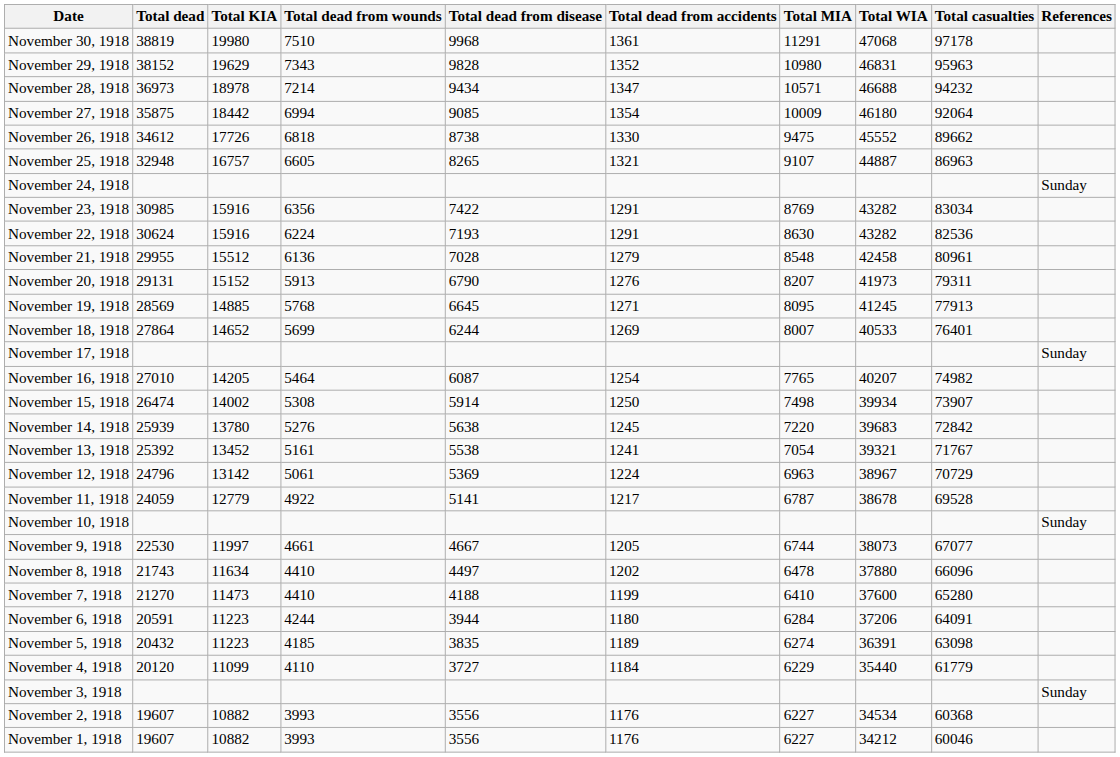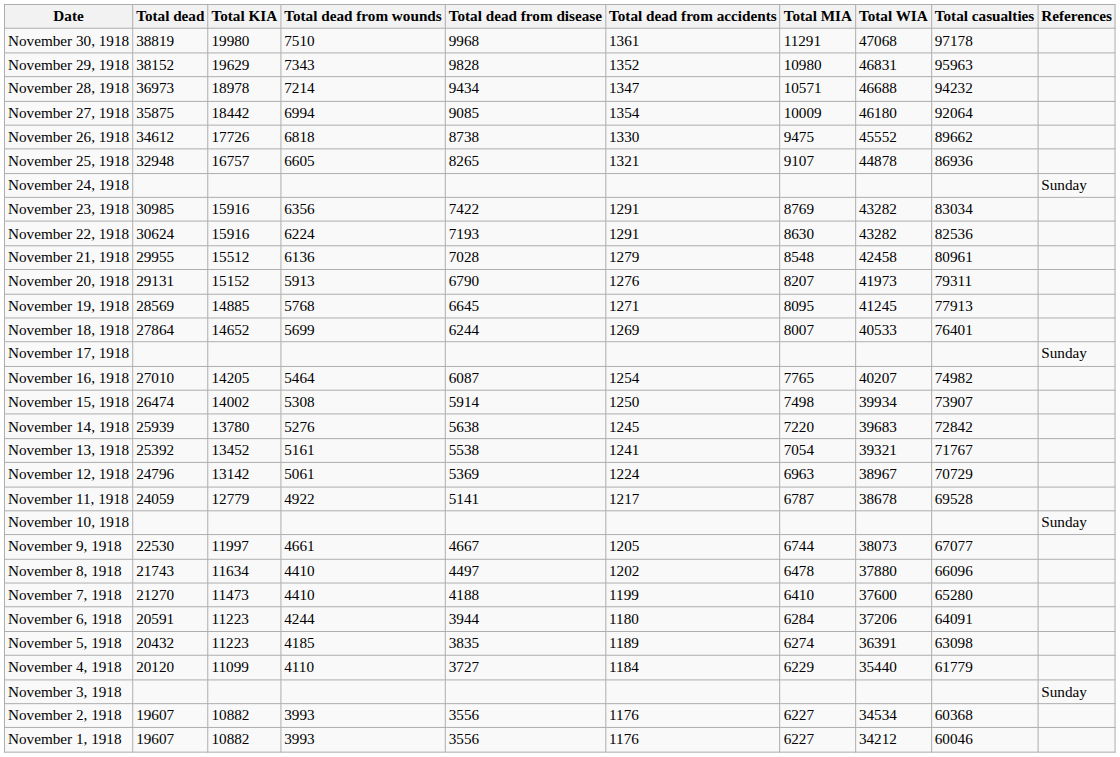 <table role="presentation" class="wikitable mw-collapsible">
 <tr>
 <th>Date</th>
 <th>Total dead</th>
 <th>Total KIA</th>
 <th>Total dead from wounds</th>
 <th>Total dead from disease</th>
 <th>Total dead from accidents</th>
 <th>Total MIA</th>
 <th>Total WIA</th>
 <th>Total casualties</th>
 <th>References</th>
 </tr>
 <tr>
 <td>November 30, 1918</td>
 <td>38819</td>
 <td>19980</td>
 <td>7510</td>
 <td>9968</td>
 <td>1361</td>
 <td>11291</td>
 <td>47068</td>
 <td>97178</td>
 <td></td>
 </tr>
 <tr>
 <td>November 29, 1918</td>
 <td>38152</td>
 <td>19629</td>
 <td>7343</td>
 <td>9828</td>
 <td>1352</td>
 <td>10980</td>
 <td>46831</td>
 <td>95963</td>
 <td></td>
 </tr>
 <tr>
 <td>November 28, 1918</td>
 <td>36973</td>
 <td>18978</td>
 <td>7214</td>
 <td>9434</td>
 <td>1347</td>
 <td>10571</td>
 <td>46688</td>
 <td>94232</td>
 <td></td>
 </tr>
 <tr>
 <td>November 27, 1918</td>
 <td>35875</td>
 <td>18442</td>
 <td>6994</td>
 <td>9085</td>
 <td>1354</td>
 <td>10009</td>
 <td>46180</td>
 <td>92064</td>
 <td></td>
 </tr>
 <tr>
 <td>November 26, 1918</td>
 <td>34612</td>
 <td>17726</td>
 <td>6818</td>
 <td>8738</td>
 <td>1330</td>
 <td>9475</td>
 <td>45552</td>
 <td>89662</td>
 <td></td>
 </tr>
 <tr>
 <td>November 25, 1918</td>
 <td>32948</td>
 <td>16757</td>
 <td>6605</td>
 <td>8265</td>
 <td>1321</td>
 <td>9107</td>
-<td>44887</td>
-<td>86963</td>
+<td>44878</td>
+<td>86936</td>
 <td></td>
 </tr>
 <tr>
 <td>November 24, 1918</td>
 <td></td>
 <td></td>
 <td></td>
 <td></td>
 <td></td>
 <td></td>
 <td></td>
 <td></td>
 <td>Sunday</td>
 </tr>
 <tr>
 <td>November 23, 1918</td>
 <td>30985</td>
 <td>15916</td>
 <td>6356</td>
 <td>7422</td>
 <td>1291</td>
 <td>8769</td>
 <td>43282</td>
 <td>83034</td>
 <td></td>
 </tr>
 <tr>
 <td>November 22, 1918</td>
 <td>30624</td>
 <td>15916</td>
 <td>6224</td>
 <td>7193</td>
 <td>1291</td>
 <td>8630</td>
 <td>43282</td>
 <td>82536</td>
 <td></td>
 </tr>
 <tr>
 <td>November 21, 1918</td>
 <td>29955</td>
 <td>15512</td>
 <td>6136</td>
 <td>7028</td>
 <td>1279</td>
 <td>8548</td>
 <td>42458</td>
 <td>80961</td>
 <td></td>
 </tr>
 <tr>
 <td>November 20, 1918</td>
 <td>29131</td>
 <td>15152</td>
 <td>5913</td>
 <td>6790</td>
 <td>1276</td>
 <td>8207</td>
 <td>41973</td>
 <td>79311</td>
 <td></td>
 </tr>
 <tr>
 <td>November 19, 1918</td>
 <td>28569</td>
 <td>14885</td>
 <td>5768</td>
 <td>6645</td>
 <td>1271</td>
 <td>8095</td>
 <td>41245</td>
 <td>77913</td>
 <td></td>
 </tr>
 <tr>
 <td>November 18, 1918</td>
 <td>27864</td>
 <td>14652</td>
 <td>5699</td>
 <td>6244</td>
 <td>1269</td>
 <td>8007</td>
 <td>40533</td>
 <td>76401</td>
 <td></td>
 </tr>
 <tr>
 <td>November 17, 1918</td>
 <td></td>
 <td></td>
 <td></td>
 <td></td>
 <td></td>
 <td></td>
 <td></td>
 <td></td>
 <td>Sunday</td>
 </tr>
 <tr>
 <td>November 16, 1918</td>
 <td>27010</td>
 <td>14205</td>
 <td>5464</td>
 <td>6087</td>
 <td>1254</td>
 <td>7765</td>
 <td>40207</td>
 <td>74982</td>
 <td></td>
 </tr>
 <tr>
 <td>November 15, 1918</td>
 <td>26474</td>
 <td>14002</td>
 <td>5308</td>
 <td>5914</td>
 <td>1250</td>
 <td>7498</td>
 <td>39934</td>
 <td>73907</td>
 <td></td>
 </tr>
 <tr>
 <td>November 14, 1918</td>
 <td>25939</td>
 <td>13780</td>
 <td>5276</td>
 <td>5638</td>
 <td>1245</td>
 <td>7220</td>
 <td>39683</td>
 <td>72842</td>
 <td></td>
 </tr>
 <tr>
 <td>November 13, 1918</td>
 <td>25392</td>
 <td>13452</td>
 <td>5161</td>
 <td>5538</td>
 <td>1241</td>
 <td>7054</td>
 <td>39321</td>
 <td>71767</td>
 <td></td>
 </tr>
 <tr>
 <td>November 12, 1918</td>
 <td>24796</td>
 <td>13142</td>
 <td>5061</td>
 <td>5369</td>
 <td>1224</td>
 <td>6963</td>
 <td>38967</td>
 <td>70729</td>
 <td></td>
 </tr>
 <tr>
 <td>November 11, 1918</td>
 <td>24059</td>
 <td>12779</td>
 <td>4922</td>
 <td>5141</td>
 <td>1217</td>
 <td>6787</td>
 <td>38678</td>
 <td>69528</td>
 <td></td>
 </tr>
 <tr>
 <td>November 10, 1918</td>
 <td></td>
 <td></td>
 <td></td>
 <td></td>
 <td></td>
 <td></td>
 <td></td>
 <td></td>
 <td>Sunday</td>
 </tr>
 <tr>
 <td>November 9, 1918</td>
 <td>22530</td>
 <td>11997</td>
 <td>4661</td>
 <td>4667</td>
 <td>1205</td>
 <td>6744</td>
 <td>38073</td>
 <td>67077</td>
 <td></td>
 </tr>
 <tr>
 <td>November 8, 1918</td>
 <td>21743</td>
 <td>11634</td>
 <td>4410</td>
 <td>4497</td>
 <td>1202</td>
 <td>6478</td>
 <td>37880</td>
 <td>66096</td>
 <td></td>
 </tr>
 <tr>
 <td>November 7, 1918</td>
 <td>21270</td>
 <td>11473</td>
 <td>4410</td>
 <td>4188</td>
 <td>1199</td>
 <td>6410</td>
 <td>37600</td>
 <td>65280</td>
 <td></td>
 </tr>
 <tr>
 <td>November 6, 1918</td>
 <td>20591</td>
 <td>11223</td>
 <td>4244</td>
 <td>3944</td>
 <td>1180</td>
 <td>6284</td>
 <td>37206</td>
 <td>64091</td>
 <td></td>
 </tr>
 <tr>
 <td>November 5, 1918</td>
 <td>20432</td>
 <td>11223</td>
 <td>4185</td>
 <td>3835</td>
 <td>1189</td>
 <td>6274</td>
 <td>36391</td>
 <td>63098</td>
 <td></td>
 </tr>
 <tr>
 <td>November 4, 1918</td>
 <td>20120</td>
 <td>11099</td>
 <td>4110</td>
 <td>3727</td>
 <td>1184</td>
 <td>6229</td>
 <td>35440</td>
 <td>61779</td>
 <td></td>
 </tr>
 <tr>
 <td>November 3, 1918</td>
 <td></td>
 <td></td>
 <td></td>
 <td></td>
 <td></td>
 <td></td>
 <td></td>
 <td></td>
 <td>Sunday</td>
 </tr>
 <tr>
 <td>November 2, 1918</td>
 <td>19607</td>
 <td>10882</td>
 <td>3993</td>
 <td>3556</td>
 <td>1176</td>
 <td>6227</td>
 <td>34534</td>
 <td>60368</td>
 <td></td>
 </tr>
 <tr>
 <td>November 1, 1918</td>
 <td>19607</td>
 <td>10882</td>
 <td>3993</td>
 <td>3556</td>
 <td>1176</td>
 <td>6227</td>
 <td>34212</td>
 <td>60046</td>
 <td></td>
 </tr>
 </table>
